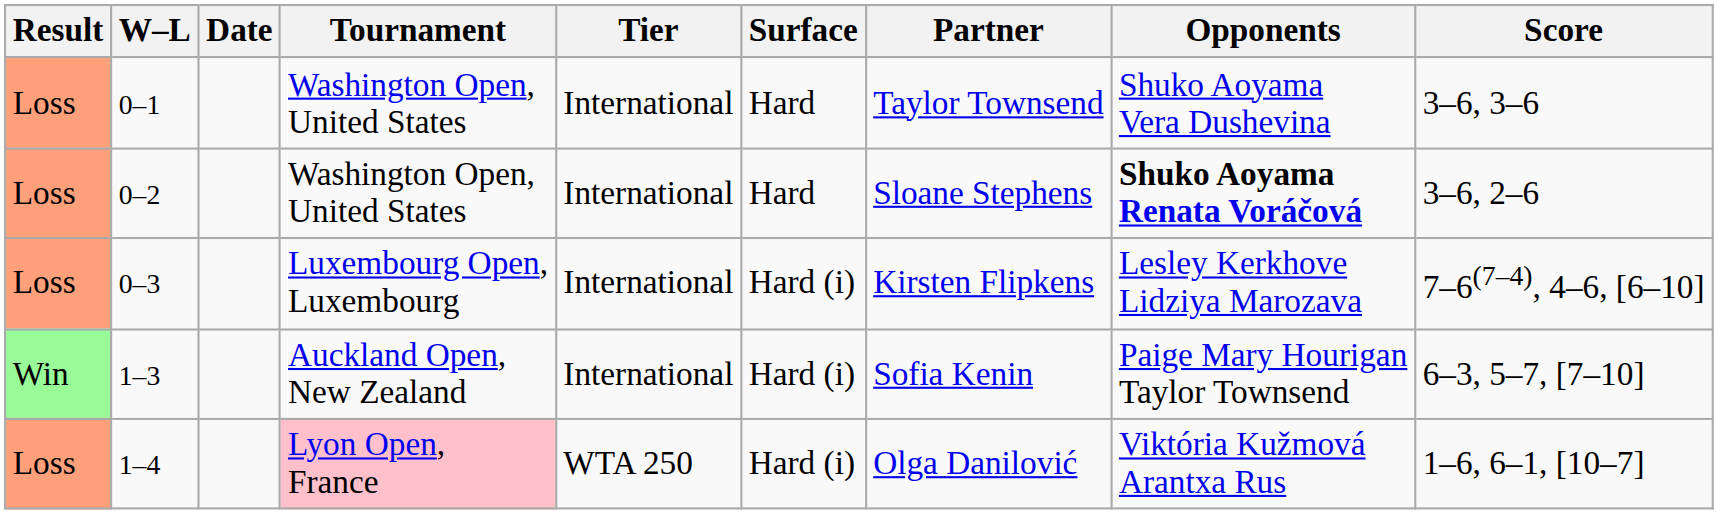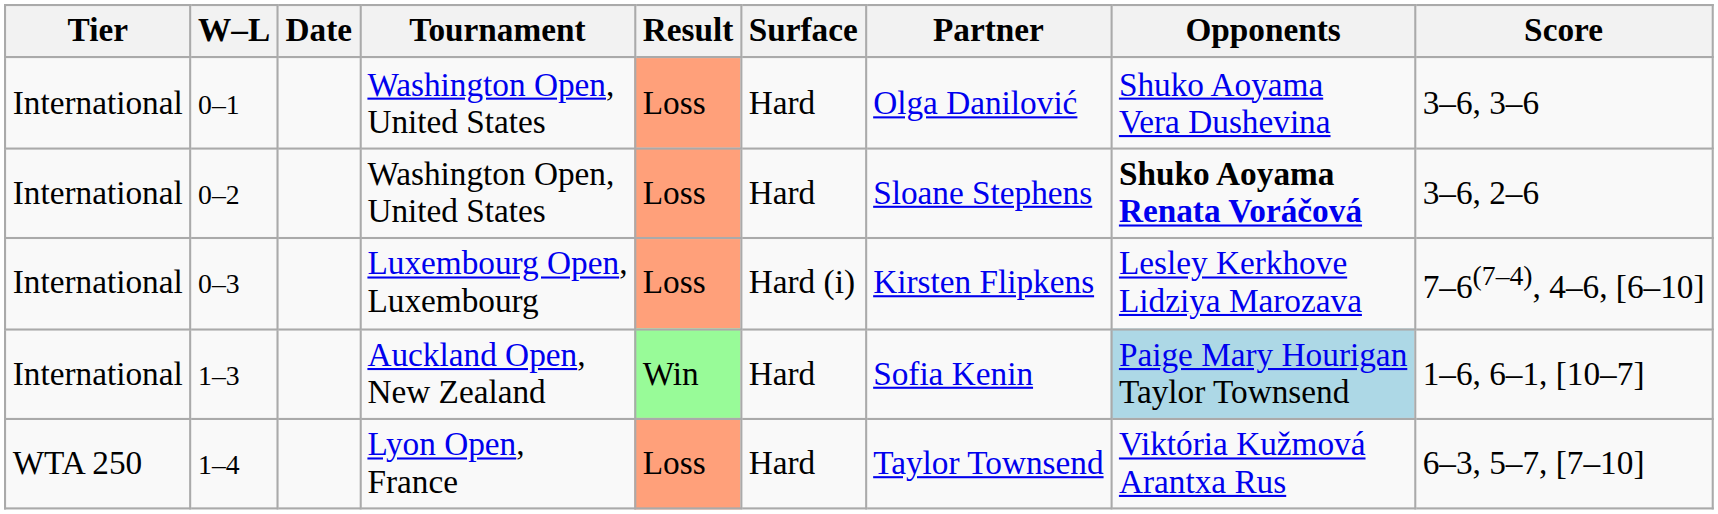 <table class="sortable wikitable nowrap">
 <tr>
-<th>Result</th>
+<th>Tier</th>
 <th class="unsortable">W–L</th>
 <th>Date</th>
 <th>Tournament</th>
-<th>Tier</th>
+<th>Result</th>
 <th>Surface</th>
 <th>Partner</th>
 <th>Opponents</th>
 <th class="unsortable">Score</th>
 </tr>
 <tr>
-<td style="background:#ffa07a;">Loss</td>
+<td>International</td>
 <td><small>0–1</small></td>
 <td><a href='#'></a></td>
 <td><a href='#'>Washington Open</a>, <br> United States</td>
-<td>International</td>
+<td style="background:#ffa07a;">Loss</td>
 <td>Hard</td>
-<td> <a href='#'>Taylor Townsend</a></td>
+<td> <a href='#'>Olga Danilović</a></td>
 <td> <a href='#'>Shuko Aoyama</a> <br>  <a href='#'>Vera Dushevina</a></td>
 <td>3–6, 3–6</td>
 </tr>
 <tr>
-<td style="background:#ffa07a;">Loss</td>
+<td>International</td>
 <td><small>0–2</small></td>
 <td><a href='#'></a></td>
 <td>Washington Open, <br> United States</td>
-<td>International</td>
+<td style="background:#ffa07a;">Loss</td>
 <td>Hard</td>
 <td> <a href='#'>Sloane Stephens</a></td>
 <td><strong> Shuko Aoyama <br>  <a href='#'>Renata Voráčová</a></strong></td>
 <td>3–6, 2–6</td>
 </tr>
 <tr>
-<td style="background:#ffa07a;">Loss</td>
+<td>International</td>
 <td><small>0–3</small></td>
 <td><a href='#'></a></td>
 <td><a href='#'>Luxembourg Open</a>, <br> Luxembourg</td>
-<td>International</td>
+<td style="background:#ffa07a;">Loss</td>
 <td>Hard (i)</td>
 <td> <a href='#'>Kirsten Flipkens</a></td>
 <td> <a href='#'>Lesley Kerkhove</a> <br>  <a href='#'>Lidziya Marozava</a></td>
 <td>7–6<sup>(7–4)</sup>, 4–6, [6–10]</td>
 </tr>
 <tr>
-<td style="background:#98fb98;">Win</td>
+<td>International</td>
 <td><small>1–3</small></td>
 <td><a href='#'></a></td>
 <td><a href='#'>Auckland Open</a>, <br> New Zealand</td>
-<td>International</td>
-<td>Hard (i)</td>
+<td style="background:#98fb98;">Win</td>
+<td>Hard</td>
 <td> <a href='#'>Sofia Kenin</a></td>
-<td> <a href='#'>Paige Mary Hourigan</a> <br>  Taylor Townsend</td>
+<td style="background: lightblue;"> <a href='#'>Paige Mary Hourigan</a> <br>  Taylor Townsend</td>
+<td>1–6, 6–1, [10–7]</td>
+</tr>
+<tr>
+<td>WTA 250</td>
+<td><small>1–4</small></td>
+<td><a href='#'></a></td>
+<td><a href='#'>Lyon Open</a>, <br> France</td>
+<td style="background:#ffa07a;">Loss</td>
+<td>Hard</td>
+<td> <a href='#'>Taylor Townsend</a></td>
+<td> <a href='#'>Viktória Kužmová</a> <br>  <a href='#'>Arantxa Rus</a></td>
 <td>6–3, 5–7, [7–10]</td>
 </tr>
-<tr>
-<td style="background:#ffa07a;">Loss</td>
-<td><small>1–4</small></td>
-<td><a href='#'></a></td>
-<td style="background: pink;"><a href='#'>Lyon Open</a>, <br> France</td>
-<td>WTA 250</td>
-<td>Hard (i)</td>
-<td> <a href='#'>Olga Danilović</a></td>
-<td> <a href='#'>Viktória Kužmová</a> <br>  <a href='#'>Arantxa Rus</a></td>
-<td>1–6, 6–1, [10–7]</td>
-</tr>
 </table>
